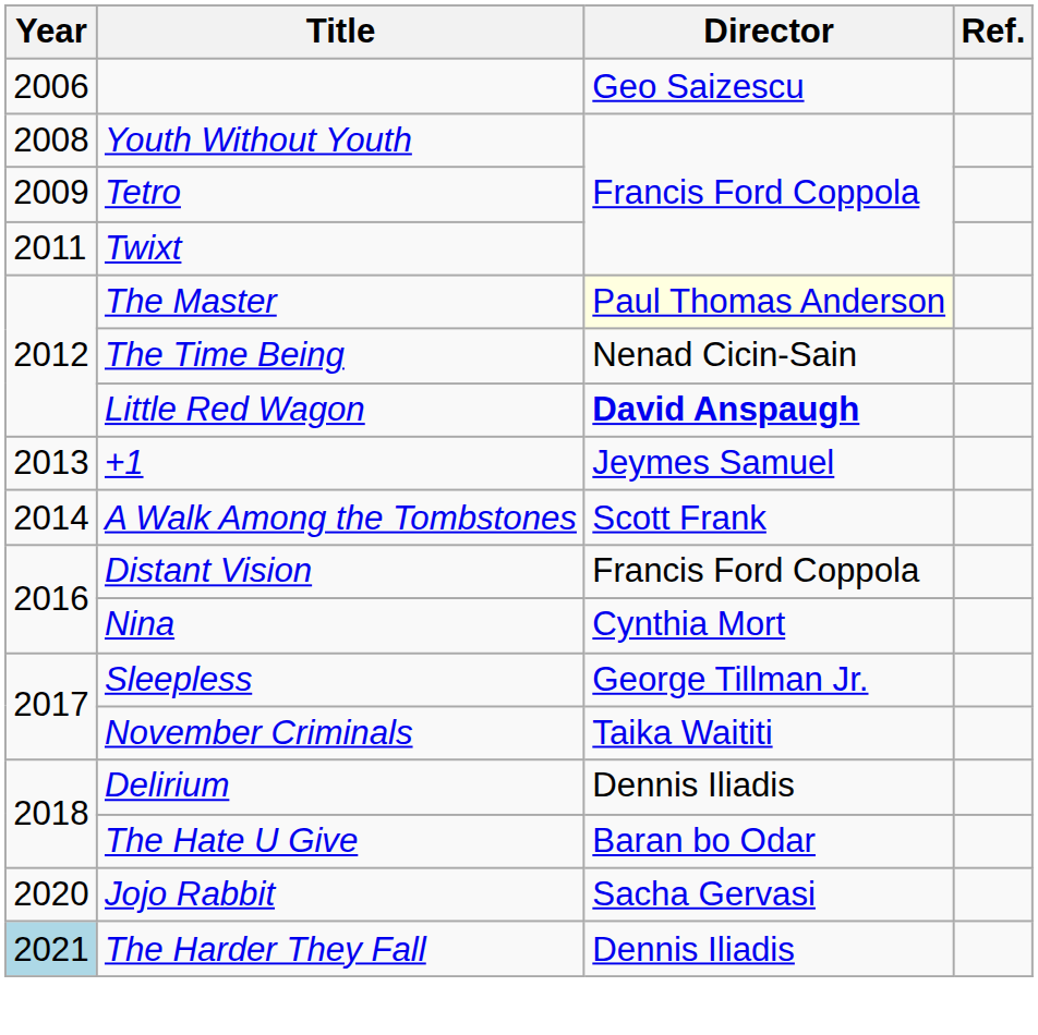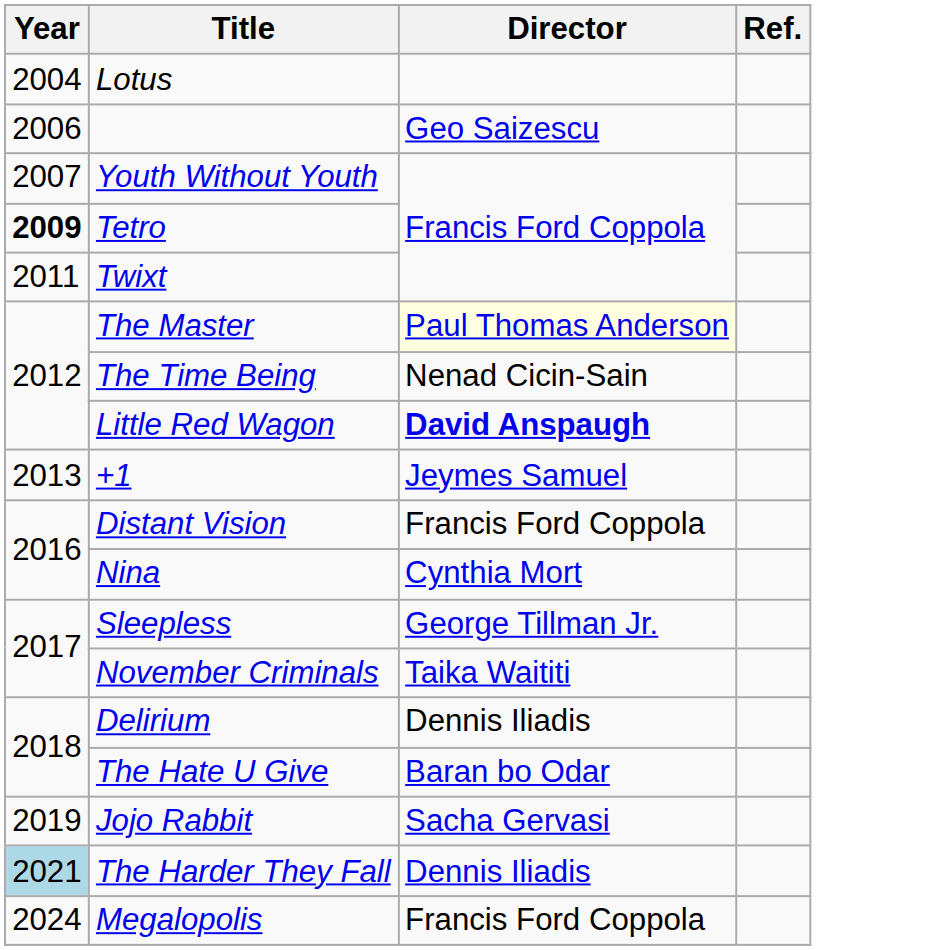 <table class="wikitable">
 <tr>
 <th>Year</th>
 <th>Title</th>
 <th>Director</th>
 <th>Ref.</th>
 </tr>
 <tr>
+<td>2004</td>
+<td><em>Lotus</em></td>
+<td></td>
+<td></td>
+</tr>
+<tr>
 <td>2006</td>
 <td><em></em></td>
 <td><a href='#'>Geo Saizescu</a></td>
 <td></td>
 </tr>
 <tr>
-<td>2008</td>
+<td>2007</td>
 <td><em><a href='#'>Youth Without Youth</a></em></td>
 <td rowspan=3><a href='#'>Francis Ford Coppola</a></td>
 <td></td>
 </tr>
 <tr>
-<td>2009</td>
+<td><strong>2009</strong></td>
 <td><em><a href='#'>Tetro</a></em></td>
 <td></td>
 </tr>
 <tr>
 <td>2011</td>
 <td><em><a href='#'>Twixt</a></em></td>
 <td></td>
 </tr>
 <tr>
 <td rowspan=3>2012</td>
 <td><em><a href='#'>The Master</a></em></td>
 <td style="background: lightyellow;"><a href='#'>Paul Thomas Anderson</a></td>
 <td></td>
 </tr>
 <tr>
 <td><em><a href='#'>The Time Being</a></em></td>
 <td>Nenad Cicin-Sain</td>
 <td></td>
 </tr>
 <tr>
 <td><em><a href='#'>Little Red Wagon</a></em></td>
 <td><strong><a href='#'>David Anspaugh</a></strong></td>
 <td></td>
 </tr>
 <tr>
 <td>2013</td>
 <td><em><a href='#'>+1</a></em></td>
 <td><a href='#'>Jeymes Samuel</a></td>
-<td></td>
-</tr>
-<tr>
-<td>2014</td>
-<td><em><a href='#'>A Walk Among the Tombstones</a></em></td>
-<td><a href='#'>Scott Frank</a></td>
 <td></td>
 </tr>
 <tr>
 <td rowspan=2>2016</td>
 <td><em><a href='#'>Distant Vision</a></em></td>
 <td>Francis Ford Coppola</td>
 <td></td>
 </tr>
 <tr>
 <td><em><a href='#'>Nina</a></em></td>
 <td><a href='#'>Cynthia Mort</a></td>
 <td></td>
 </tr>
 <tr>
 <td rowspan=2>2017</td>
 <td><em><a href='#'>Sleepless</a></em></td>
 <td><a href='#'>George Tillman Jr.</a></td>
 <td></td>
 </tr>
 <tr>
 <td><em><a href='#'>November Criminals</a></em></td>
 <td><a href='#'>Taika Waititi</a></td>
 <td></td>
 </tr>
 <tr>
 <td rowspan=2>2018</td>
 <td><em><a href='#'>Delirium</a></em></td>
 <td>Dennis Iliadis</td>
 <td></td>
 </tr>
 <tr>
 <td><em><a href='#'>The Hate U Give</a></em></td>
 <td><a href='#'>Baran bo Odar</a></td>
 <td></td>
 </tr>
 <tr>
-<td>2020</td>
+<td>2019</td>
 <td><em><a href='#'>Jojo Rabbit</a></em></td>
 <td><a href='#'>Sacha Gervasi</a></td>
 <td></td>
 </tr>
 <tr>
 <td style="background: lightblue;">2021</td>
 <td><em><a href='#'>The Harder They Fall</a></em></td>
 <td><a href='#'>Dennis Iliadis</a></td>
 <td></td>
 </tr>
+<tr>
+<td>2024</td>
+<td><em><a href='#'>Megalopolis</a></em></td>
+<td>Francis Ford Coppola</td>
+<td></td>
+</tr>
 </table>
